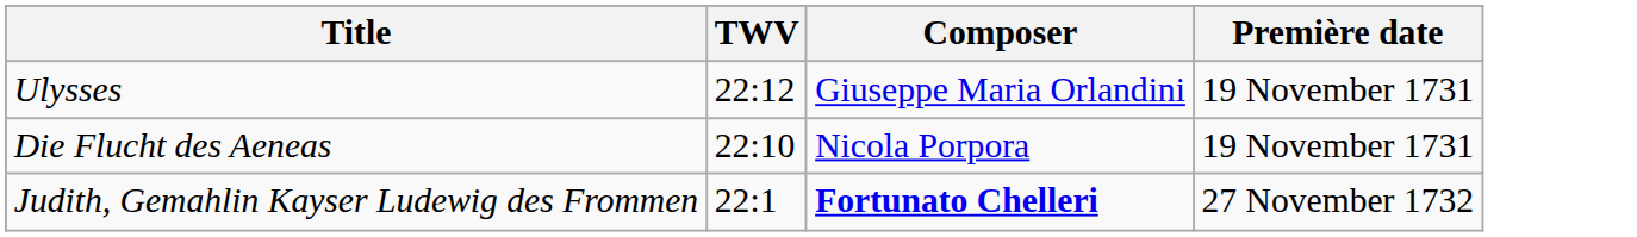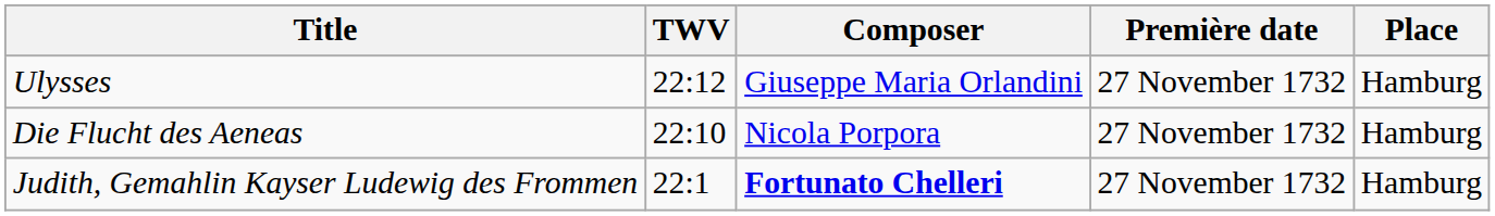 <table class="wikitable">
 <tr>
 <th>Title</th>
 <th>TWV</th>
 <th>Composer</th>
 <th>Première date</th>
+<th>Place</th>
 </tr>
 <tr>
 <td><em>Ulysses</em></td>
 <td>22:12</td>
 <td><a href='#'>Giuseppe Maria Orlandini</a></td>
-<td>19 November 1731</td>
+<td>27 November 1732</td>
+<td>Hamburg</td>
 </tr>
 <tr>
 <td><em>Die Flucht des Aeneas</em></td>
 <td>22:10</td>
 <td><a href='#'>Nicola Porpora</a></td>
-<td>19 November 1731</td>
+<td>27 November 1732</td>
+<td>Hamburg</td>
 </tr>
 <tr>
 <td><em>Judith, Gemahlin Kayser Ludewig des Frommen</em></td>
 <td>22:1</td>
 <td><strong><a href='#'>Fortunato Chelleri</a></strong></td>
 <td>27 November 1732</td>
+<td>Hamburg</td>
 </tr>
 </table>
